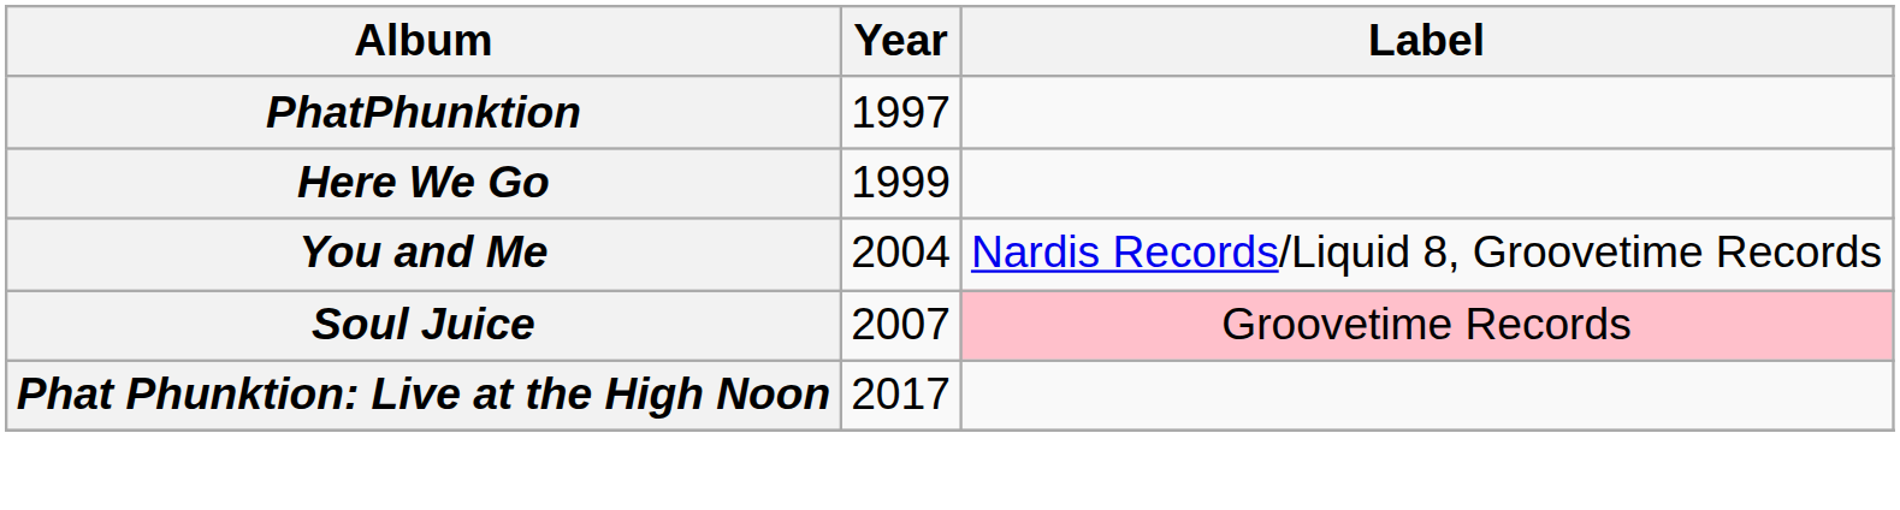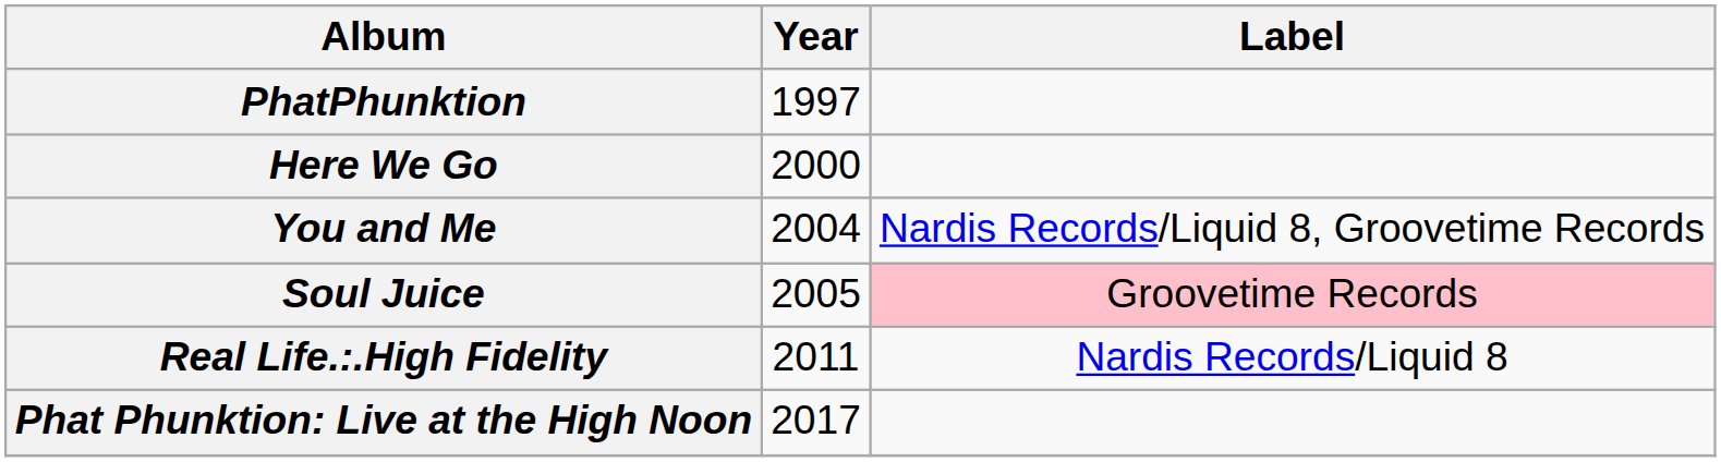 <table class="wikitable plainrowheaders" style="text-align:center;">
 <tr>
 <th scope="col">Album</th>
 <th scope="col">Year</th>
 <th scope="col">Label</th>
 </tr>
 <tr>
 <th scope="row"><em>PhatPhunktion</em></th>
 <td>1997</td>
 <td></td>
 </tr>
 <tr>
 <th scope="row"><em>Here We Go</em></th>
-<td>1999</td>
+<td>2000</td>
 <td></td>
 </tr>
 <tr>
 <th scope="row"><em>You and Me</em></th>
 <td>2004</td>
 <td><a href='#'>Nardis Records</a>/Liquid 8, Groovetime Records</td>
 </tr>
 <tr>
 <th scope="row"><em>Soul Juice</em></th>
-<td>2007</td>
+<td>2005</td>
 <td style="background: pink;">Groovetime Records</td>
+</tr>
+<tr>
+<th scope="row"><em>Real Life.:.High Fidelity</em></th>
+<td>2011</td>
+<td><a href='#'>Nardis Records</a>/Liquid 8</td>
 </tr>
 <tr>
 <th scope="row"><em>Phat Phunktion: Live at the High Noon</em></th>
 <td>2017</td>
 <td></td>
 </tr>
 <tr>
 </tr>
 </table>
